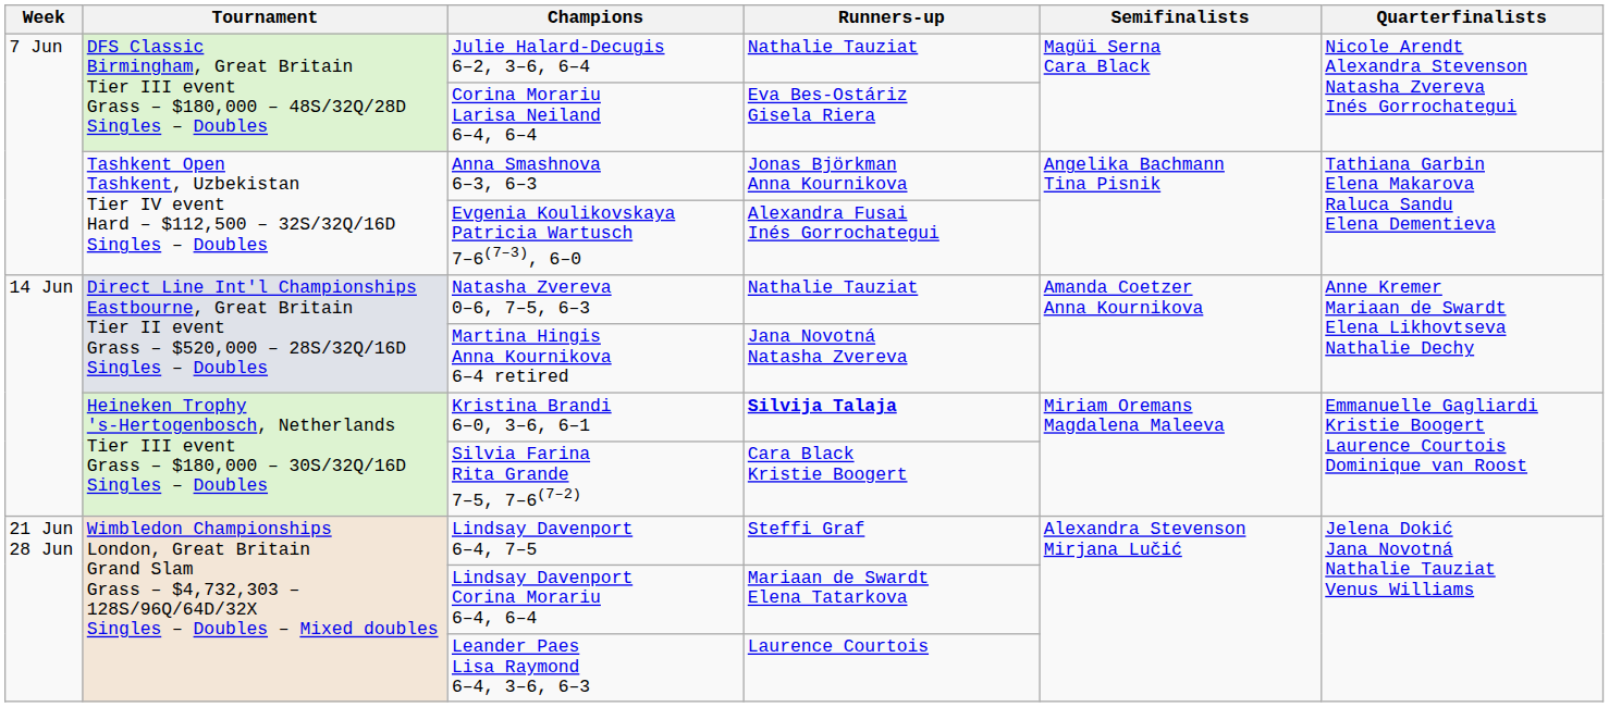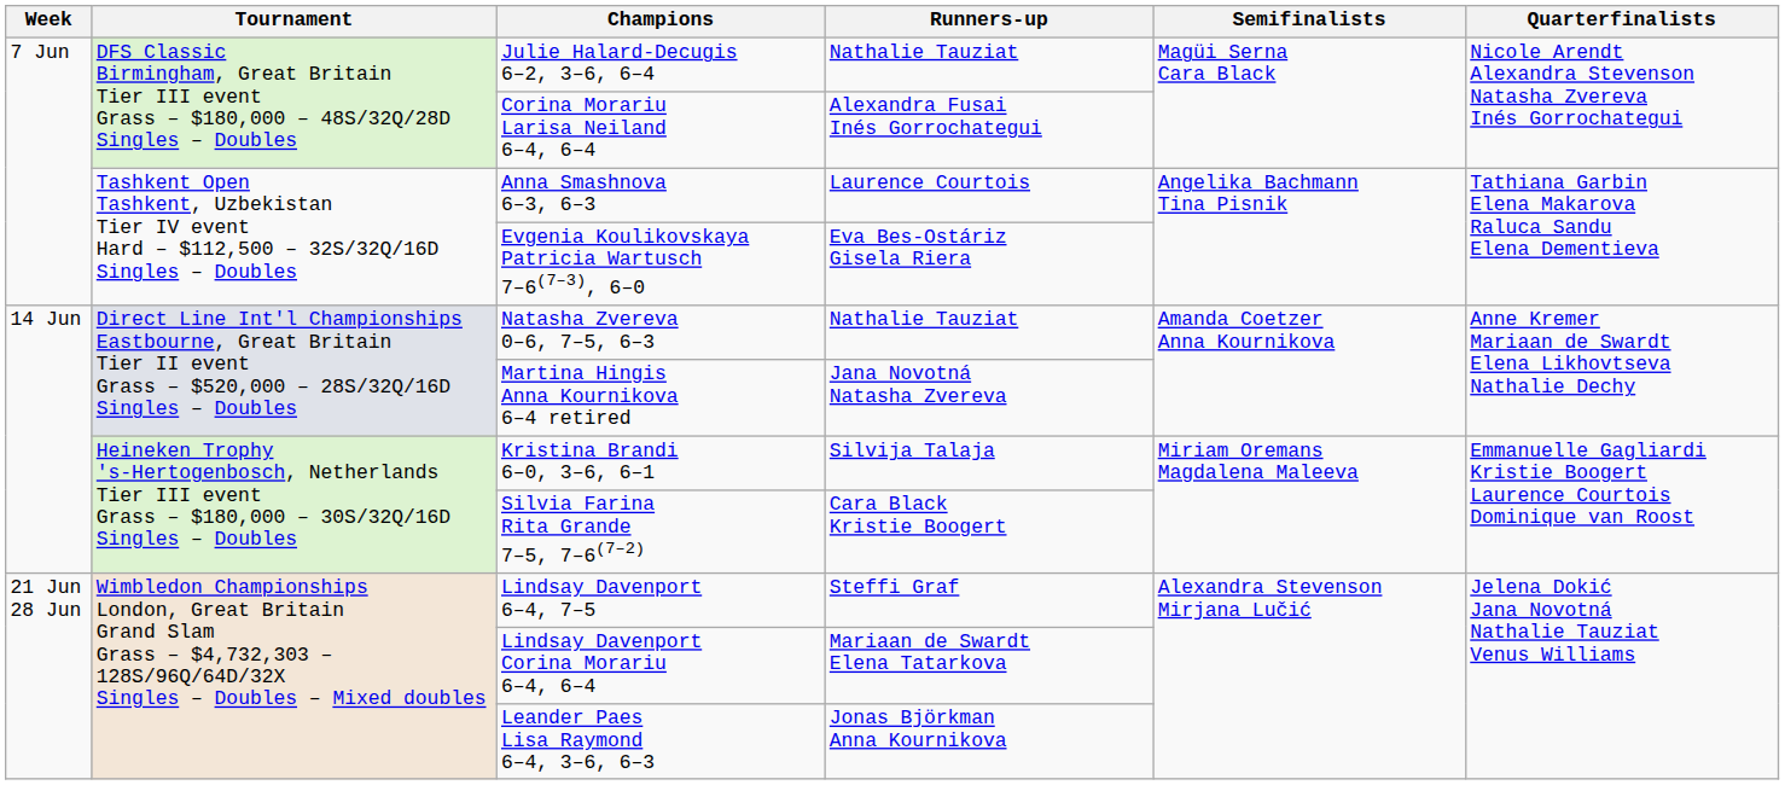 <table class=wikitable style=font-size:95%>
 <tr>
 <th style="width:48px;">Week</th>
 <th style="width:248px;">Tournament</th>
 <th style="width:200px;">Champions</th>
 <th style="width:200px;">Runners-up</th>
 <th style="width:190px;">Semifinalists</th>
 <th style="width:190px;">Quarterfinalists</th>
 </tr>
 <tr valign="top">
 <td rowspan=4>7 Jun</td>
 <td bgcolor=#DDF3D1 rowspan=2><a href='#'>DFS Classic</a><br> <a href='#'>Birmingham</a>, Great Britain <br>Tier III event <br> Grass – $180,000 – 48S/32Q/28D<br><a href='#'>Singles</a> – <a href='#'>Doubles</a></td>
 <td> <a href='#'>Julie Halard-Decugis</a> <br> 6–2, 3–6, 6–4</td>
 <td> <a href='#'>Nathalie Tauziat</a></td>
 <td rowspan=2> <a href='#'>Magüi Serna</a><br> <a href='#'>Cara Black</a></td>
 <td rowspan=2> <a href='#'>Nicole Arendt</a>  <br>  <a href='#'>Alexandra Stevenson</a> <br> <a href='#'>Natasha Zvereva</a><br>   <a href='#'>Inés Gorrochategui</a></td>
 </tr>
 <tr valign="top">
 <td> <a href='#'>Corina Morariu</a> <br>  <a href='#'>Larisa Neiland</a><br>6–4, 6–4</td>
-<td> <a href='#'>Eva Bes-Ostáriz</a> <br>  <a href='#'>Gisela Riera</a></td>
+<td> <a href='#'>Alexandra Fusai</a> <br>  <a href='#'>Inés Gorrochategui</a></td>
 </tr>
 <tr valign="top">
 <td rowspan=2><a href='#'>Tashkent Open</a><br> <a href='#'>Tashkent</a>, Uzbekistan <br>Tier IV event <br> Hard – $112,500 – 32S/32Q/16D<br><a href='#'>Singles</a> – <a href='#'>Doubles</a></td>
 <td> <a href='#'>Anna Smashnova</a> <br> 6–3, 6–3</td>
-<td> <a href='#'>Jonas Björkman</a> <br>  <a href='#'>Anna Kournikova</a></td>
+<td> <a href='#'>Laurence Courtois</a></td>
 <td rowspan=2> <a href='#'>Angelika Bachmann</a><br> <a href='#'>Tina Pisnik</a></td>
 <td rowspan=2> <a href='#'>Tathiana Garbin</a>  <br>  <a href='#'>Elena Makarova</a> <br> <a href='#'>Raluca Sandu</a><br>   <a href='#'>Elena Dementieva</a></td>
 </tr>
 <tr valign="top">
 <td> <a href='#'>Evgenia Koulikovskaya</a> <br>  <a href='#'>Patricia Wartusch</a><br>7–6<sup>(7–3)</sup>, 6–0</td>
-<td> <a href='#'>Alexandra Fusai</a> <br>  <a href='#'>Inés Gorrochategui</a></td>
+<td> <a href='#'>Eva Bes-Ostáriz</a> <br>  <a href='#'>Gisela Riera</a></td>
 </tr>
 <tr valign="top">
 <td rowspan=4>14 Jun</td>
 <td bgcolor=#dfe2e9 rowspan=2><a href='#'>Direct Line Int'l Championships</a><br> <a href='#'>Eastbourne</a>, Great Britain <br>Tier II event <br> Grass – $520,000 – 28S/32Q/16D<br><a href='#'>Singles</a> – <a href='#'>Doubles</a></td>
 <td> <a href='#'>Natasha Zvereva</a> <br> 0–6, 7–5, 6–3</td>
 <td> <a href='#'>Nathalie Tauziat</a></td>
 <td rowspan=2> <a href='#'>Amanda Coetzer</a><br> <a href='#'>Anna Kournikova</a></td>
 <td rowspan=2> <a href='#'>Anne Kremer</a>  <br>  <a href='#'>Mariaan de Swardt</a> <br> <a href='#'>Elena Likhovtseva</a><br>   <a href='#'>Nathalie Dechy</a></td>
 </tr>
 <tr valign="top">
 <td> <a href='#'>Martina Hingis</a> <br>  <a href='#'>Anna Kournikova</a><br>6–4 retired</td>
 <td> <a href='#'>Jana Novotná</a> <br>  <a href='#'>Natasha Zvereva</a></td>
 </tr>
 <tr valign="top">
 <td bgcolor=#DDF3D1 rowspan=2><a href='#'>Heineken Trophy</a><br>  <a href='#'>'s-Hertogenbosch</a>, Netherlands <br>Tier III event <br> Grass – $180,000 – 30S/32Q/16D<br><a href='#'>Singles</a> – <a href='#'>Doubles</a></td>
 <td> <a href='#'>Kristina Brandi</a> <br> 6–0, 3–6, 6–1</td>
-<td><strong> <a href='#'>Silvija Talaja</a></strong></td>
+<td> <a href='#'>Silvija Talaja</a></td>
 <td rowspan=2> <a href='#'>Miriam Oremans</a><br> <a href='#'>Magdalena Maleeva</a></td>
 <td rowspan=2> <a href='#'>Emmanuelle Gagliardi</a>  <br>  <a href='#'>Kristie Boogert</a> <br> <a href='#'>Laurence Courtois</a><br>   <a href='#'>Dominique van Roost</a></td>
 </tr>
 <tr valign="top">
 <td> <a href='#'>Silvia Farina</a> <br>  <a href='#'>Rita Grande</a><br>7–5, 7–6<sup>(7–2)</sup></td>
 <td> <a href='#'>Cara Black</a> <br>  <a href='#'>Kristie Boogert</a></td>
 </tr>
 <tr valign="top">
 <td rowspan=3>21 Jun<br>28 Jun</td>
 <td bgcolor=#F3E6D7 rowspan=3><a href='#'>Wimbledon Championships</a><br> London, Great Britain <br>Grand Slam<br>Grass – $4,732,303 – 128S/96Q/64D/32X<br><a href='#'>Singles</a> – <a href='#'>Doubles</a> – <a href='#'>Mixed doubles</a></td>
 <td> <a href='#'>Lindsay Davenport</a> <br> 6–4, 7–5</td>
 <td> <a href='#'>Steffi Graf</a></td>
 <td rowspan=3> <a href='#'>Alexandra Stevenson</a><br> <a href='#'>Mirjana Lučić</a></td>
 <td rowspan=3> <a href='#'>Jelena Dokić</a>  <br>  <a href='#'>Jana Novotná</a> <br> <a href='#'>Nathalie Tauziat</a><br>   <a href='#'>Venus Williams</a></td>
 </tr>
 <tr valign="top">
 <td> <a href='#'>Lindsay Davenport</a> <br>  <a href='#'>Corina Morariu</a><br>6–4, 6–4</td>
 <td> <a href='#'>Mariaan de Swardt</a> <br>  <a href='#'>Elena Tatarkova</a></td>
 </tr>
 <tr valign="top">
 <td> <a href='#'>Leander Paes</a> <br>  <a href='#'>Lisa Raymond</a><br>6–4, 3–6, 6–3</td>
-<td> <a href='#'>Laurence Courtois</a></td>
+<td> <a href='#'>Jonas Björkman</a> <br>  <a href='#'>Anna Kournikova</a></td>
 </tr>
 </table>
